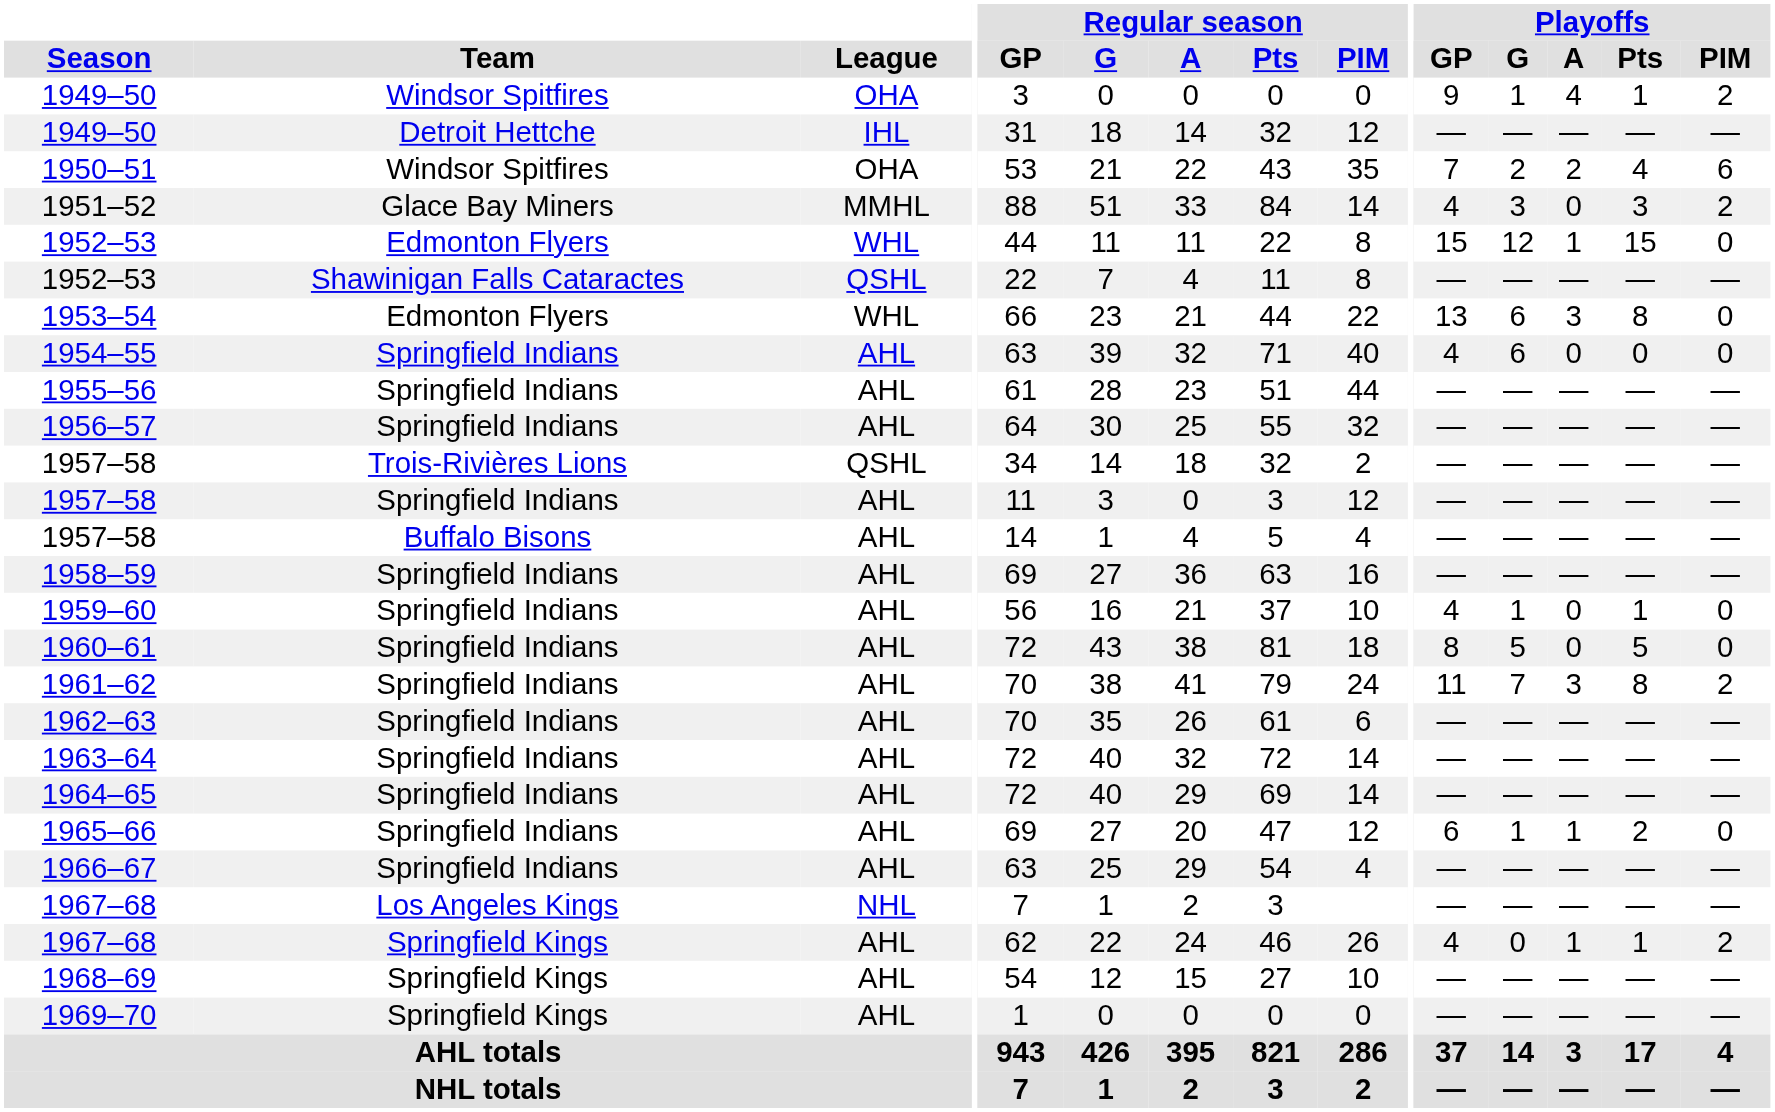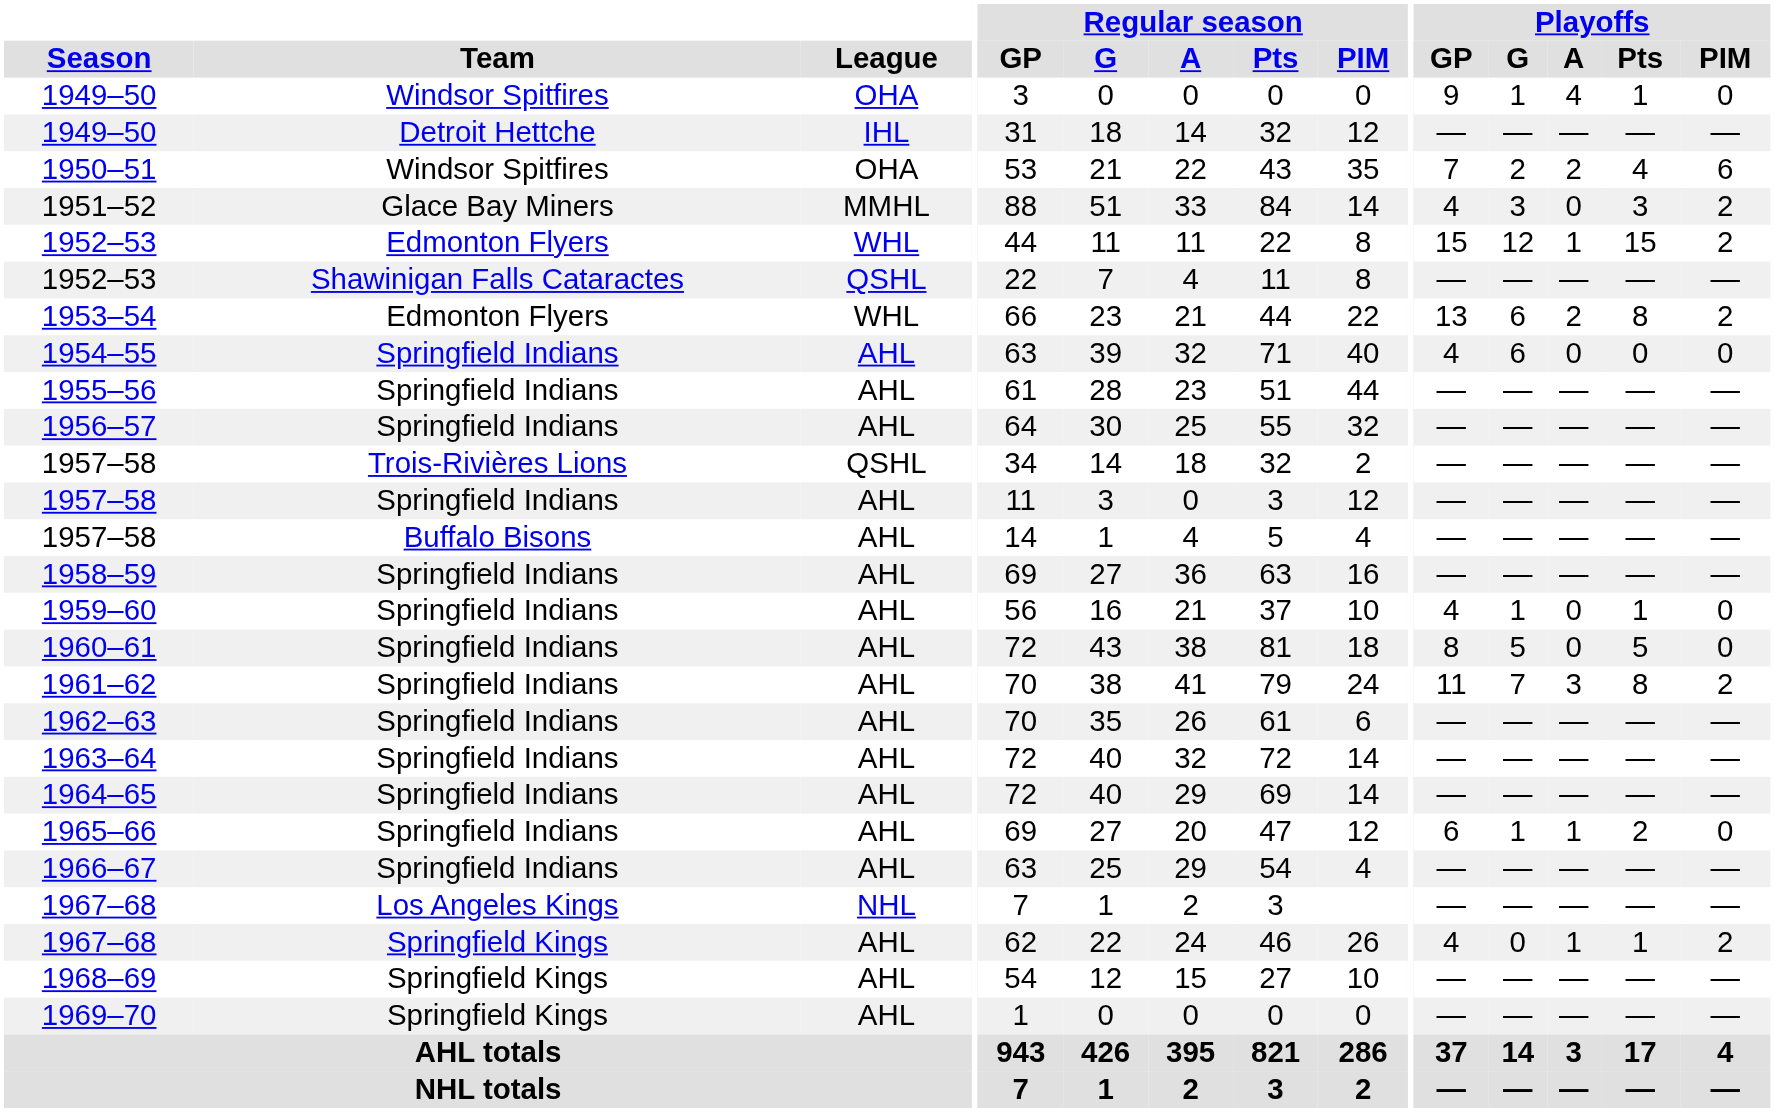 <table border="0" cellpadding="1" cellspacing="0" style="text-align:center; width:60em">
 <tr bgcolor="#e0e0e0">
 <th colspan="3" bgcolor="#ffffff"></th>
 <th rowspan="100" bgcolor="#ffffff"></th>
 <th colspan="5"><a href='#'>Regular season</a></th>
 <th rowspan="100" bgcolor="#ffffff"></th>
 <th colspan="5"><a href='#'>Playoffs</a></th>
 </tr>
 <tr bgcolor="#e0e0e0">
 <th><a href='#'>Season</a></th>
 <th>Team</th>
 <th>League</th>
 <th>GP</th>
 <th><a href='#'>G</a></th>
 <th><a href='#'>A</a></th>
 <th><a href='#'>Pts</a></th>
 <th><a href='#'>PIM</a></th>
 <th>GP</th>
 <th>G</th>
 <th>A</th>
 <th>Pts</th>
 <th>PIM</th>
 </tr>
 <tr>
 <td><a href='#'>1949–50</a></td>
 <td><a href='#'>Windsor Spitfires</a></td>
 <td><a href='#'>OHA</a></td>
 <td>3</td>
 <td>0</td>
 <td>0</td>
 <td>0</td>
 <td>0</td>
 <td>9</td>
 <td>1</td>
 <td>4</td>
 <td>1</td>
-<td>2</td>
+<td>0</td>
 </tr>
 <tr bgcolor="#f0f0f0">
 <td><a href='#'>1949–50</a></td>
 <td><a href='#'>Detroit Hettche</a></td>
 <td><a href='#'>IHL</a></td>
 <td>31</td>
 <td>18</td>
 <td>14</td>
 <td>32</td>
 <td>12</td>
 <td>—</td>
 <td>—</td>
 <td>—</td>
 <td>—</td>
 <td>—</td>
 </tr>
 <tr>
 <td><a href='#'>1950–51</a></td>
 <td>Windsor Spitfires</td>
 <td>OHA</td>
 <td>53</td>
 <td>21</td>
 <td>22</td>
 <td>43</td>
 <td>35</td>
 <td>7</td>
 <td>2</td>
 <td>2</td>
 <td>4</td>
 <td>6</td>
 </tr>
 <tr bgcolor="#f0f0f0">
 <td>1951–52</td>
 <td>Glace Bay Miners</td>
 <td>MMHL</td>
 <td>88</td>
 <td>51</td>
 <td>33</td>
 <td>84</td>
 <td>14</td>
 <td>4</td>
 <td>3</td>
 <td>0</td>
 <td>3</td>
 <td>2</td>
 </tr>
 <tr>
 <td><a href='#'>1952–53</a></td>
 <td><a href='#'>Edmonton Flyers</a></td>
 <td><a href='#'>WHL</a></td>
 <td>44</td>
 <td>11</td>
 <td>11</td>
 <td>22</td>
 <td>8</td>
 <td>15</td>
 <td>12</td>
 <td>1</td>
 <td>15</td>
-<td>0</td>
+<td>2</td>
 </tr>
 <tr bgcolor="#f0f0f0">
 <td>1952–53</td>
 <td><a href='#'>Shawinigan Falls Cataractes</a></td>
 <td><a href='#'>QSHL</a></td>
 <td>22</td>
 <td>7</td>
 <td>4</td>
 <td>11</td>
 <td>8</td>
 <td>—</td>
 <td>—</td>
 <td>—</td>
 <td>—</td>
 <td>—</td>
 </tr>
 <tr>
 <td><a href='#'>1953–54</a></td>
 <td>Edmonton Flyers</td>
 <td>WHL</td>
 <td>66</td>
 <td>23</td>
 <td>21</td>
 <td>44</td>
 <td>22</td>
 <td>13</td>
 <td>6</td>
-<td>3</td>
+<td>2</td>
 <td>8</td>
-<td>0</td>
+<td>2</td>
 </tr>
 <tr bgcolor="#f0f0f0">
 <td><a href='#'>1954–55</a></td>
 <td><a href='#'>Springfield Indians</a></td>
 <td><a href='#'>AHL</a></td>
 <td>63</td>
 <td>39</td>
 <td>32</td>
 <td>71</td>
 <td>40</td>
 <td>4</td>
 <td>6</td>
 <td>0</td>
 <td>0</td>
 <td>0</td>
 </tr>
 <tr>
 <td><a href='#'>1955–56</a></td>
 <td>Springfield Indians</td>
 <td>AHL</td>
 <td>61</td>
 <td>28</td>
 <td>23</td>
 <td>51</td>
 <td>44</td>
 <td>—</td>
 <td>—</td>
 <td>—</td>
 <td>—</td>
 <td>—</td>
 </tr>
 <tr bgcolor="#f0f0f0">
 <td><a href='#'>1956–57</a></td>
 <td>Springfield Indians</td>
 <td>AHL</td>
 <td>64</td>
 <td>30</td>
 <td>25</td>
 <td>55</td>
 <td>32</td>
 <td>—</td>
 <td>—</td>
 <td>—</td>
 <td>—</td>
 <td>—</td>
 </tr>
 <tr>
 <td>1957–58</td>
 <td><a href='#'>Trois-Rivières Lions</a></td>
 <td>QSHL</td>
 <td>34</td>
 <td>14</td>
 <td>18</td>
 <td>32</td>
 <td>2</td>
 <td>—</td>
 <td>—</td>
 <td>—</td>
 <td>—</td>
 <td>—</td>
 </tr>
 <tr bgcolor="#f0f0f0">
 <td><a href='#'>1957–58</a></td>
 <td>Springfield Indians</td>
 <td>AHL</td>
 <td>11</td>
 <td>3</td>
 <td>0</td>
 <td>3</td>
 <td>12</td>
 <td>—</td>
 <td>—</td>
 <td>—</td>
 <td>—</td>
 <td>—</td>
 </tr>
 <tr>
 <td>1957–58</td>
 <td><a href='#'>Buffalo Bisons</a></td>
 <td>AHL</td>
 <td>14</td>
 <td>1</td>
 <td>4</td>
 <td>5</td>
 <td>4</td>
 <td>—</td>
 <td>—</td>
 <td>—</td>
 <td>—</td>
 <td>—</td>
 </tr>
 <tr bgcolor="#f0f0f0">
 <td><a href='#'>1958–59</a></td>
 <td>Springfield Indians</td>
 <td>AHL</td>
 <td>69</td>
 <td>27</td>
 <td>36</td>
 <td>63</td>
 <td>16</td>
 <td>—</td>
 <td>—</td>
 <td>—</td>
 <td>—</td>
 <td>—</td>
 </tr>
 <tr>
 <td><a href='#'>1959–60</a></td>
 <td>Springfield Indians</td>
 <td>AHL</td>
 <td>56</td>
 <td>16</td>
 <td>21</td>
 <td>37</td>
 <td>10</td>
 <td>4</td>
 <td>1</td>
 <td>0</td>
 <td>1</td>
 <td>0</td>
 </tr>
 <tr bgcolor="#f0f0f0">
 <td><a href='#'>1960–61</a></td>
 <td>Springfield Indians</td>
 <td>AHL</td>
 <td>72</td>
 <td>43</td>
 <td>38</td>
 <td>81</td>
 <td>18</td>
 <td>8</td>
 <td>5</td>
 <td>0</td>
 <td>5</td>
 <td>0</td>
 </tr>
 <tr>
 <td><a href='#'>1961–62</a></td>
 <td>Springfield Indians</td>
 <td>AHL</td>
 <td>70</td>
 <td>38</td>
 <td>41</td>
 <td>79</td>
 <td>24</td>
 <td>11</td>
 <td>7</td>
 <td>3</td>
 <td>8</td>
 <td>2</td>
 </tr>
 <tr bgcolor="#f0f0f0">
 <td><a href='#'>1962–63</a></td>
 <td>Springfield Indians</td>
 <td>AHL</td>
 <td>70</td>
 <td>35</td>
 <td>26</td>
 <td>61</td>
 <td>6</td>
 <td>—</td>
 <td>—</td>
 <td>—</td>
 <td>—</td>
 <td>—</td>
 </tr>
 <tr>
 <td><a href='#'>1963–64</a></td>
 <td>Springfield Indians</td>
 <td>AHL</td>
 <td>72</td>
 <td>40</td>
 <td>32</td>
 <td>72</td>
 <td>14</td>
 <td>—</td>
 <td>—</td>
 <td>—</td>
 <td>—</td>
 <td>—</td>
 </tr>
 <tr bgcolor="#f0f0f0">
 <td><a href='#'>1964–65</a></td>
 <td>Springfield Indians</td>
 <td>AHL</td>
 <td>72</td>
 <td>40</td>
 <td>29</td>
 <td>69</td>
 <td>14</td>
 <td>—</td>
 <td>—</td>
 <td>—</td>
 <td>—</td>
 <td>—</td>
 </tr>
 <tr>
 <td><a href='#'>1965–66</a></td>
 <td>Springfield Indians</td>
 <td>AHL</td>
 <td>69</td>
 <td>27</td>
 <td>20</td>
 <td>47</td>
 <td>12</td>
 <td>6</td>
 <td>1</td>
 <td>1</td>
 <td>2</td>
 <td>0</td>
 </tr>
 <tr bgcolor="#f0f0f0">
 <td><a href='#'>1966–67</a></td>
 <td>Springfield Indians</td>
 <td>AHL</td>
 <td>63</td>
 <td>25</td>
 <td>29</td>
 <td>54</td>
 <td>4</td>
 <td>—</td>
 <td>—</td>
 <td>—</td>
 <td>—</td>
 <td>—</td>
 </tr>
 <tr>
 <td><a href='#'>1967–68</a></td>
 <td><a href='#'>Los Angeles Kings</a></td>
 <td><a href='#'>NHL</a></td>
 <td>7</td>
 <td>1</td>
 <td>2</td>
 <td>3</td>
 <td></td>
 <td>—</td>
 <td>—</td>
 <td>—</td>
 <td>—</td>
 <td>—</td>
 </tr>
 <tr bgcolor="#f0f0f0">
 <td><a href='#'>1967–68</a></td>
 <td><a href='#'>Springfield Kings</a></td>
 <td>AHL</td>
 <td>62</td>
 <td>22</td>
 <td>24</td>
 <td>46</td>
 <td>26</td>
 <td>4</td>
 <td>0</td>
 <td>1</td>
 <td>1</td>
 <td>2</td>
 </tr>
 <tr>
 <td><a href='#'>1968–69</a></td>
 <td>Springfield Kings</td>
 <td>AHL</td>
 <td>54</td>
 <td>12</td>
 <td>15</td>
 <td>27</td>
 <td>10</td>
 <td>—</td>
 <td>—</td>
 <td>—</td>
 <td>—</td>
 <td>—</td>
 </tr>
 <tr bgcolor="#f0f0f0">
 <td><a href='#'>1969–70</a></td>
 <td>Springfield Kings</td>
 <td>AHL</td>
 <td>1</td>
 <td>0</td>
 <td>0</td>
 <td>0</td>
 <td>0</td>
 <td>—</td>
 <td>—</td>
 <td>—</td>
 <td>—</td>
 <td>—</td>
 </tr>
 <tr bgcolor="#e0e0e0">
 <th colspan="3">AHL totals</th>
 <th>943</th>
 <th>426</th>
 <th>395</th>
 <th>821</th>
 <th>286</th>
 <th>37</th>
 <th>14</th>
 <th>3</th>
 <th>17</th>
 <th>4</th>
 </tr>
 <tr bgcolor="#e0e0e0">
 <th colspan="3">NHL totals</th>
 <th>7</th>
 <th>1</th>
 <th>2</th>
 <th>3</th>
 <th>2</th>
 <th>—</th>
 <th>—</th>
 <th>—</th>
 <th>—</th>
 <th>—</th>
 </tr>
 </table>
